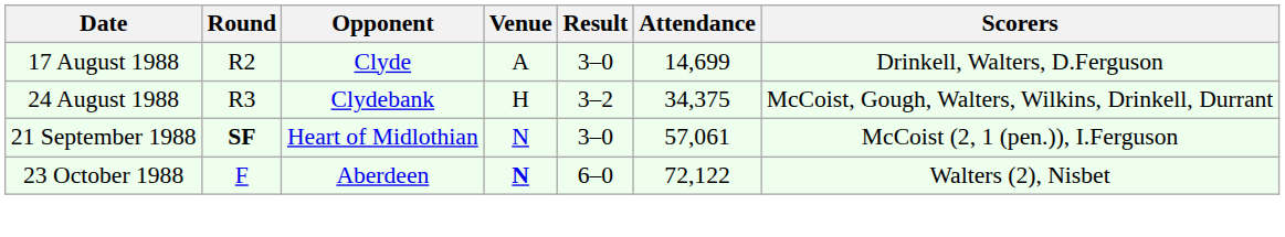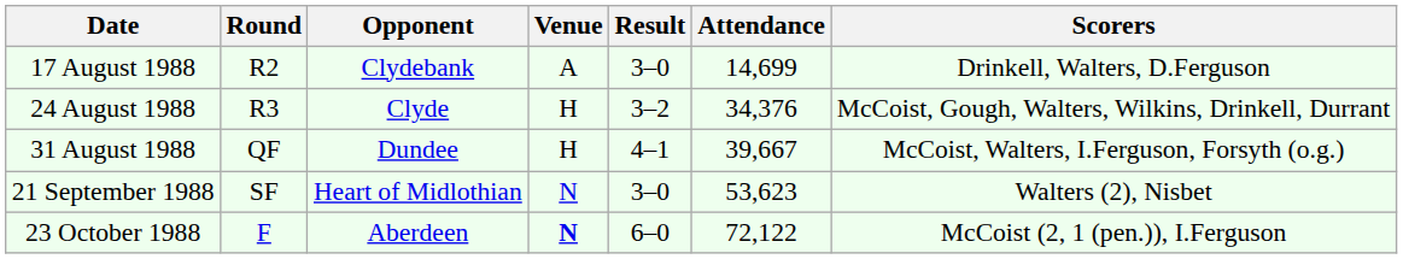 <table class="wikitable sortable" style="font-size:100%; text-align:center">
 <tr>
 <th>Date</th>
 <th>Round</th>
 <th>Opponent</th>
 <th>Venue</th>
 <th>Result</th>
 <th>Attendance</th>
 <th>Scorers</th>
 </tr>
 <tr bgcolor = "#EEFFEE">
 <td>17 August 1988</td>
 <td>R2</td>
-<td><a href='#'>Clyde</a></td>
+<td><a href='#'>Clydebank</a></td>
 <td>A</td>
 <td>3–0</td>
 <td>14,699</td>
 <td>Drinkell, Walters, D.Ferguson</td>
 </tr>
 <tr bgcolor = "#EEFFEE">
 <td>24 August 1988</td>
 <td>R3</td>
-<td><a href='#'>Clydebank</a></td>
+<td><a href='#'>Clyde</a></td>
 <td>H</td>
 <td>3–2</td>
-<td>34,375</td>
+<td>34,376</td>
 <td>McCoist, Gough, Walters, Wilkins, Drinkell, Durrant</td>
 </tr>
 <tr bgcolor = "#EEFFEE">
+<td>31 August 1988</td>
+<td>QF</td>
+<td><a href='#'>Dundee</a></td>
+<td>H</td>
+<td>4–1</td>
+<td>39,667</td>
+<td>McCoist, Walters, I.Ferguson, Forsyth (o.g.)</td>
+</tr>
+<tr bgcolor = "#EEFFEE">
 <td>21 September 1988</td>
-<td><strong>SF</strong></td>
+<td>SF</td>
 <td><a href='#'>Heart of Midlothian</a></td>
 <td><a href='#'>N</a></td>
 <td>3–0</td>
-<td>57,061</td>
-<td>McCoist (2, 1 (pen.)), I.Ferguson</td>
+<td>53,623</td>
+<td>Walters (2), Nisbet</td>
 </tr>
 <tr bgcolor = "#EEFFEE">
 <td>23 October 1988</td>
 <td><a href='#'>F</a></td>
 <td><a href='#'>Aberdeen</a></td>
 <td><strong><a href='#'>N</a></strong></td>
 <td>6–0</td>
 <td>72,122</td>
-<td>Walters (2), Nisbet</td>
+<td>McCoist (2, 1 (pen.)), I.Ferguson</td>
 </tr>
 </table>
